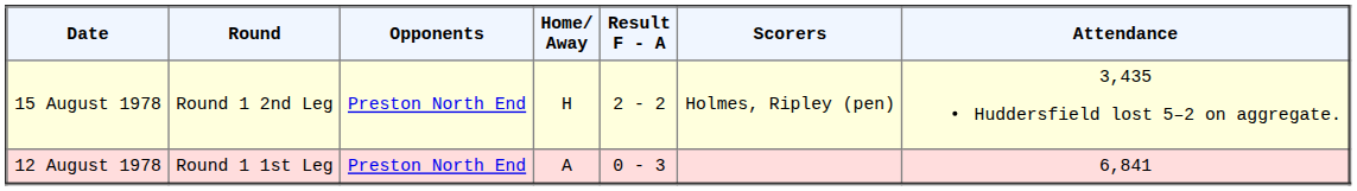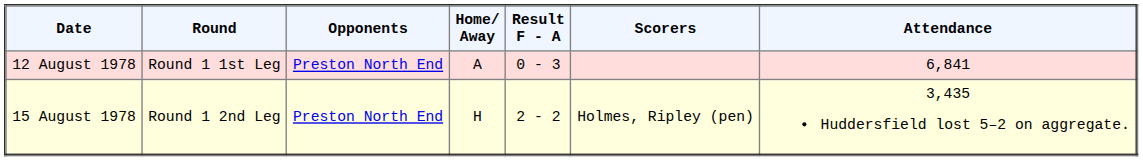 <table border="2" cellpadding="4" style="border-collapse:collapse; text-align:center; font-size:smaller;">
 <tr style="background:#f0f6ff;">
 <th><strong>Date</strong></th>
 <th><strong>Round</strong></th>
 <th><strong>Opponents</strong></th>
 <th><strong>Home/<br>Away</strong></th>
 <th><strong>Result<br>F - A</strong></th>
 <th><strong>Scorers</strong></th>
 <th><strong>Attendance</strong></th>
 </tr>
+<tr bgcolor="#ffdddd">
+<td>12 August 1978</td>
+<td>Round 1 1st Leg</td>
+<td><a href='#'>Preston North End</a></td>
+<td>A</td>
+<td>0 - 3</td>
+<td></td>
+<td>6,841</td>
+</tr>
 <tr bgcolor="#ffffdd">
 <td>15 August 1978</td>
 <td>Round 1 2nd Leg</td>
 <td><a href='#'>Preston North End</a></td>
 <td>H</td>
 <td>2 - 2</td>
 <td>Holmes, Ripley (pen)</td>
 <td>3,435<br><ul><li>Huddersfield lost 5–2 on aggregate.</li></ul></td>
 </tr>
-<tr bgcolor="#ffdddd">
-<td>12 August 1978</td>
-<td>Round 1 1st Leg</td>
-<td><a href='#'>Preston North End</a></td>
-<td>A</td>
-<td>0 - 3</td>
-<td></td>
-<td>6,841</td>
-</tr>
 </table>
